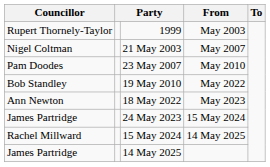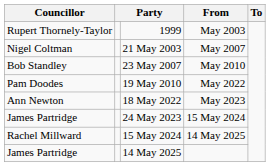 <table class=wikitable>
 <tr>
 <th>Councillor</th>
 <th colspan=2>Party</th>
 <th>From</th>
 <th>To</th>
 </tr>
 <tr>
 <td>Rupert Thornely-Taylor</td>
 <td></td>
 <td align=right>1999</td>
 <td align=right>May 2003</td>
 </tr>
 <tr>
 <td>Nigel Coltman</td>
 <td></td>
 <td align=right>21 May 2003</td>
 <td align=right>May 2007</td>
 </tr>
 <tr>
-<td>Pam Doodes</td>
+<td>Bob Standley</td>
 <td></td>
 <td align=right>23 May 2007</td>
 <td align=right>May 2010</td>
 </tr>
 <tr>
-<td>Bob Standley</td>
+<td>Pam Doodes</td>
 <td></td>
 <td align=right>19 May 2010</td>
 <td align=right>May 2022</td>
 </tr>
 <tr>
 <td>Ann Newton</td>
 <td></td>
 <td align=right>18 May 2022</td>
 <td align=right>May 2023</td>
 </tr>
 <tr>
 <td>James Partridge</td>
 <td></td>
 <td align=right>24 May 2023</td>
 <td>15 May 2024</td>
 </tr>
 <tr>
 <td>Rachel Millward</td>
 <td></td>
 <td align=right>15 May 2024</td>
 <td>14 May 2025</td>
 </tr>
 <tr>
 <td>James Partridge</td>
 <td></td>
 <td align=right>14 May 2025</td>
 <td></td>
 </tr>
 </table>
